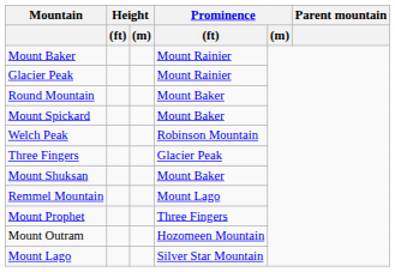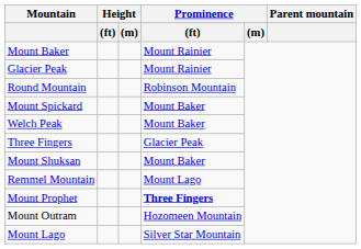 <table class="wikitable">
 <tr>
 <th>Mountain</th>
 <th colspan=2>Height</th>
 <th colspan=2><a href='#'>Prominence</a></th>
 <th>Parent mountain</th>
 </tr>
 <tr>
 <th></th>
 <th>(ft)</th>
 <th>(m)</th>
 <th>(ft)</th>
 <th>(m)</th>
 <th></th>
 </tr>
 <tr>
 <td><a href='#'>Mount Baker</a></td>
 <td></td>
 <td></td>
 <td><a href='#'>Mount Rainier</a></td>
 </tr>
 <tr>
 <td><a href='#'>Glacier Peak</a></td>
 <td></td>
 <td></td>
 <td><a href='#'>Mount Rainier</a></td>
 </tr>
 <tr>
 <td><a href='#'>Round Mountain</a></td>
 <td></td>
 <td></td>
-<td><a href='#'>Mount Baker</a></td>
+<td><a href='#'>Robinson Mountain</a></td>
 </tr>
 <tr>
 <td><a href='#'>Mount Spickard</a></td>
 <td></td>
 <td></td>
 <td><a href='#'>Mount Baker</a></td>
 </tr>
 <tr>
 <td><a href='#'>Welch Peak</a></td>
 <td></td>
 <td></td>
-<td><a href='#'>Robinson Mountain</a></td>
+<td><a href='#'>Mount Baker</a></td>
 </tr>
 <tr>
 <td><a href='#'>Three Fingers</a></td>
 <td></td>
 <td></td>
 <td><a href='#'>Glacier Peak</a></td>
 </tr>
 <tr>
 <td><a href='#'>Mount Shuksan</a></td>
 <td></td>
 <td></td>
 <td><a href='#'>Mount Baker</a></td>
 </tr>
 <tr>
 <td><a href='#'>Remmel Mountain</a></td>
 <td></td>
 <td></td>
 <td><a href='#'>Mount Lago</a></td>
 </tr>
 <tr>
 <td><a href='#'>Mount Prophet</a></td>
 <td></td>
 <td></td>
-<td><a href='#'>Three Fingers</a></td>
+<td><strong><a href='#'>Three Fingers</a></strong></td>
 </tr>
 <tr>
 <td>Mount Outram</td>
 <td></td>
 <td></td>
 <td><a href='#'>Hozomeen Mountain</a></td>
 </tr>
 <tr>
 <td><a href='#'>Mount Lago</a></td>
 <td></td>
 <td></td>
 <td><a href='#'>Silver Star Mountain</a></td>
 </tr>
 </table>
